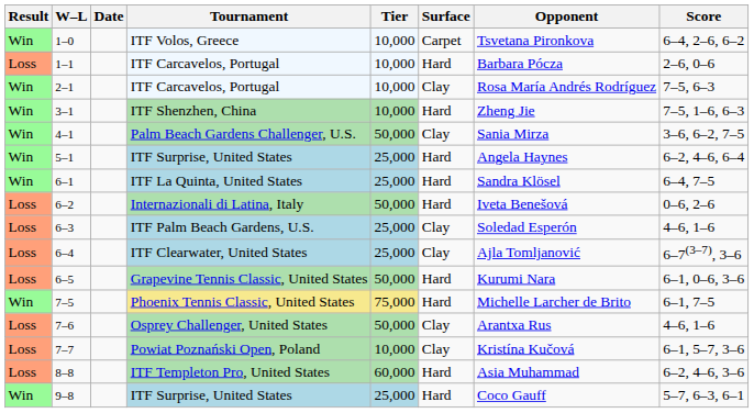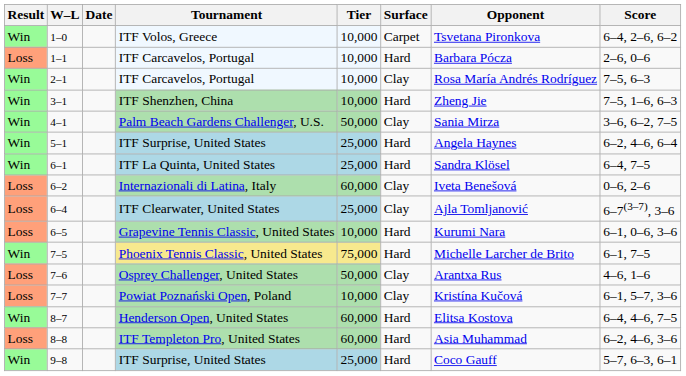 <table class="sortable wikitable">
 <tr>
 <th>Result</th>
 <th class="unsortable">W–L</th>
 <th>Date</th>
 <th>Tournament</th>
 <th>Tier</th>
 <th>Surface</th>
 <th>Opponent</th>
 <th class="unsortable">Score</th>
 </tr>
 <tr>
 <td bgcolor="98FB98">Win</td>
 <td><small>1–0</small></td>
 <td></td>
 <td bgcolor="#f0f8ff">ITF Volos, Greece</td>
 <td bgcolor="#f0f8ff">10,000</td>
 <td>Carpet</td>
 <td> <a href='#'>Tsvetana Pironkova</a></td>
 <td>6–4, 2–6, 6–2</td>
 </tr>
 <tr>
 <td bgcolor="FFA07A">Loss</td>
 <td><small>1–1</small></td>
 <td></td>
 <td bgcolor="#f0f8ff">ITF Carcavelos, Portugal</td>
 <td bgcolor="#f0f8ff">10,000</td>
 <td>Hard</td>
 <td> <a href='#'>Barbara Pócza</a></td>
 <td>2–6, 0–6</td>
 </tr>
 <tr>
 <td bgcolor="98FB98">Win</td>
 <td><small>2–1</small></td>
 <td></td>
 <td bgcolor="#f0f8ff">ITF Carcavelos, Portugal</td>
 <td bgcolor="#f0f8ff">10,000</td>
 <td>Clay</td>
 <td> <a href='#'>Rosa María Andrés Rodríguez</a></td>
 <td>7–5, 6–3</td>
 </tr>
 <tr>
 <td bgcolor="98FB98">Win</td>
 <td><small>3–1</small></td>
 <td></td>
 <td bgcolor="#ADDFAD">ITF Shenzhen, China</td>
 <td bgcolor="#ADDFAD">10,000</td>
 <td>Hard</td>
 <td> <a href='#'>Zheng Jie</a></td>
 <td>7–5, 1–6, 6–3</td>
 </tr>
 <tr>
 <td bgcolor="98FB98">Win</td>
 <td><small>4–1</small></td>
 <td><a href='#'></a></td>
 <td bgcolor="#ADDFAD"><a href='#'>Palm Beach Gardens Challenger</a>, U.S.</td>
 <td bgcolor="#ADDFAD">50,000</td>
 <td>Clay</td>
 <td> <a href='#'>Sania Mirza</a></td>
 <td>3–6, 6–2, 7–5</td>
 </tr>
 <tr>
 <td bgcolor="98FB98">Win</td>
 <td><small>5–1</small></td>
 <td></td>
 <td bgcolor="lightblue">ITF Surprise, United States</td>
 <td bgcolor="lightblue">25,000</td>
 <td>Hard</td>
 <td> <a href='#'>Angela Haynes</a></td>
 <td>6–2, 4–6, 6–4</td>
 </tr>
 <tr>
 <td bgcolor="98FB98">Win</td>
 <td><small>6–1</small></td>
 <td></td>
 <td bgcolor="lightblue">ITF La Quinta, United States</td>
 <td bgcolor="lightblue">25,000</td>
 <td>Hard</td>
 <td> <a href='#'>Sandra Klösel</a></td>
 <td>6–4, 7–5</td>
 </tr>
 <tr>
 <td bgcolor="FFA07A">Loss</td>
 <td><small>6–2</small></td>
 <td></td>
 <td bgcolor="#ADDFAD"><a href='#'>Internazionali di Latina</a>, Italy</td>
-<td bgcolor="#ADDFAD">50,000</td>
-<td>Hard</td>
+<td bgcolor="#ADDFAD">60,000</td>
+<td>Clay</td>
 <td> <a href='#'>Iveta Benešová</a></td>
 <td>0–6, 2–6</td>
-</tr>
-<tr>
-<td bgcolor="FFA07A">Loss</td>
-<td><small>6–3</small></td>
-<td></td>
-<td bgcolor="lightblue">ITF Palm Beach Gardens, U.S.</td>
-<td bgcolor="lightblue">25,000</td>
-<td>Clay</td>
-<td> <a href='#'>Soledad Esperón</a></td>
-<td>4–6, 1–6</td>
 </tr>
 <tr>
 <td bgcolor="FFA07A">Loss</td>
 <td><small>6–4</small></td>
 <td></td>
 <td bgcolor="lightblue">ITF Clearwater, United States</td>
 <td bgcolor="lightblue">25,000</td>
 <td>Clay</td>
 <td> <a href='#'>Ajla Tomljanović</a></td>
 <td>6–7<sup>(3–7)</sup>, 3–6</td>
 </tr>
 <tr>
 <td bgcolor="FFA07A">Loss</td>
 <td><small>6–5</small></td>
 <td></td>
 <td bgcolor="#ADDFAD"><a href='#'>Grapevine Tennis Classic</a>, United States</td>
-<td bgcolor="#ADDFAD">50,000</td>
+<td bgcolor="#ADDFAD">10,000</td>
 <td>Hard</td>
 <td> <a href='#'>Kurumi Nara</a></td>
 <td>6–1, 0–6, 3–6</td>
 </tr>
 <tr>
 <td bgcolor="98FB98">Win</td>
 <td><small>7–5</small></td>
 <td><a href='#'></a></td>
 <td bgcolor="#F7E98E"><a href='#'>Phoenix Tennis Classic</a>, United States</td>
 <td bgcolor="#F7E98E">75,000</td>
 <td>Hard</td>
 <td> <a href='#'>Michelle Larcher de Brito</a></td>
 <td>6–1, 7–5</td>
 </tr>
 <tr>
 <td bgcolor="FFA07A">Loss</td>
 <td><small>7–6</small></td>
 <td><a href='#'></a></td>
 <td bgcolor="#ADDFAD"><a href='#'>Osprey Challenger</a>, United States</td>
 <td bgcolor="#ADDFAD">50,000</td>
 <td>Clay</td>
 <td> <a href='#'>Arantxa Rus</a></td>
 <td>4–6, 1–6</td>
 </tr>
 <tr>
 <td bgcolor="FFA07A">Loss</td>
 <td><small>7–7</small></td>
 <td><a href='#'></a></td>
 <td bgcolor="#ADDFAD"><a href='#'>Powiat Poznański Open</a>, Poland</td>
 <td bgcolor="#ADDFAD">10,000</td>
 <td>Clay</td>
 <td> <a href='#'>Kristína Kučová</a></td>
 <td>6–1, 5–7, 3–6</td>
 </tr>
 <tr>
+<td bgcolor="98FB98">Win</td>
+<td><small>8–7</small></td>
+<td><a href='#'></a></td>
+<td style="background:#addfad;"><a href='#'>Henderson Open</a>, United States</td>
+<td style="background:#addfad;">60,000</td>
+<td>Hard</td>
+<td> <a href='#'>Elitsa Kostova</a></td>
+<td>6–4, 4–6, 7–5</td>
+</tr>
+<tr>
 <td bgcolor="FFA07A">Loss</td>
 <td><small>8–8</small></td>
 <td><a href='#'></a></td>
 <td bgcolor="#ADDFAD"><a href='#'>ITF Templeton Pro</a>, United States</td>
 <td bgcolor="#ADDFAD">60,000</td>
 <td>Hard</td>
 <td> <a href='#'>Asia Muhammad</a></td>
 <td>6–2, 4–6, 3–6</td>
 </tr>
 <tr>
 <td bgcolor="98FB98">Win</td>
 <td><small>9–8</small></td>
 <td></td>
 <td bgcolor="lightblue">ITF Surprise, United States</td>
 <td bgcolor="lightblue">25,000</td>
 <td>Hard</td>
 <td> <a href='#'>Coco Gauff</a></td>
 <td>5–7, 6–3, 6–1</td>
 </tr>
 </table>
